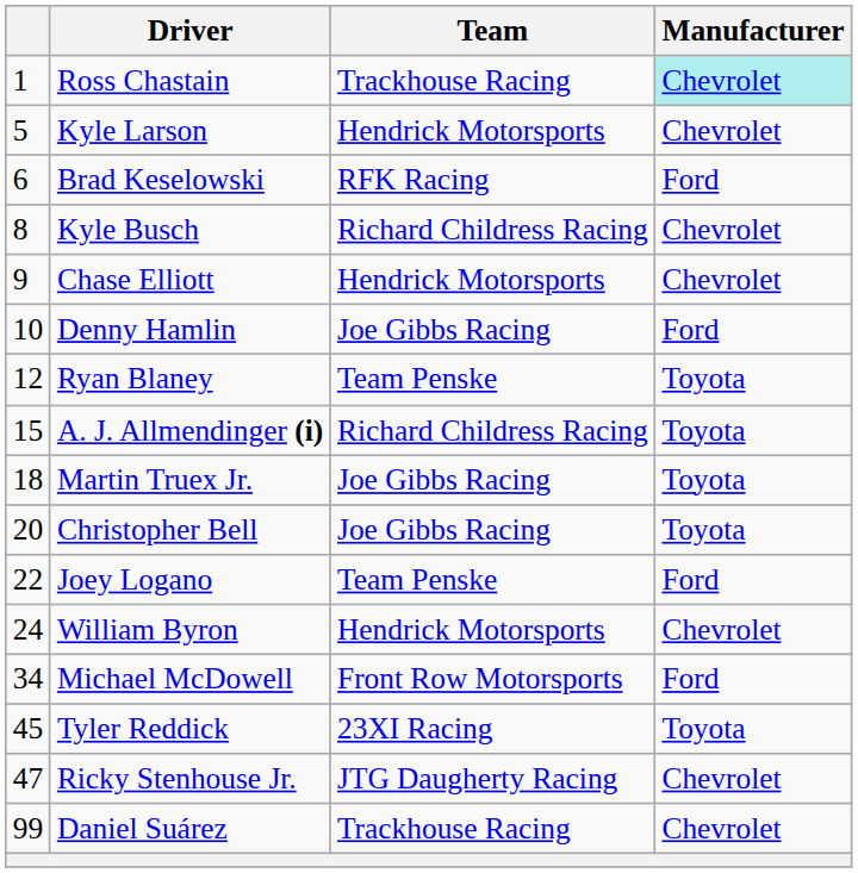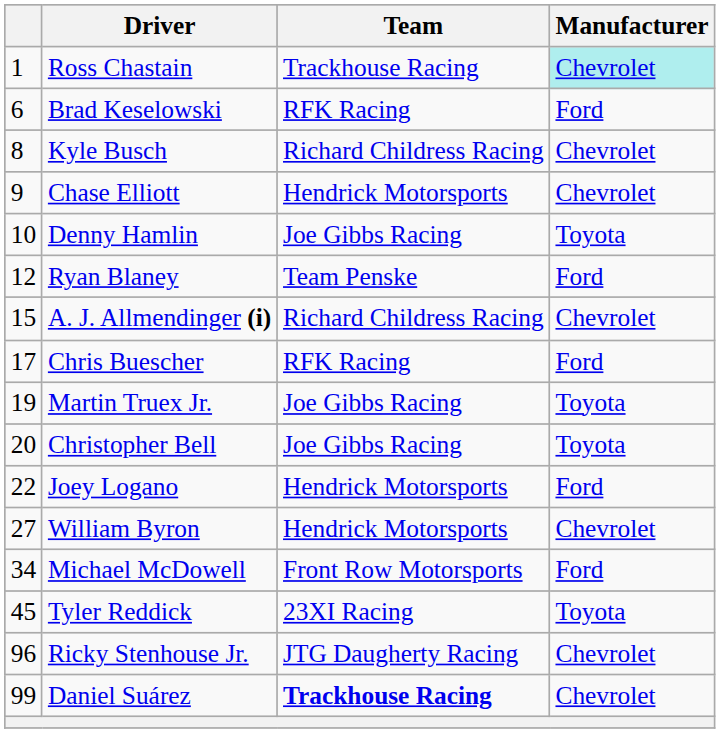 <table class="wikitable" style="font-size:95%">
 <tr>
 <th></th>
 <th>Driver</th>
 <th>Team</th>
 <th>Manufacturer</th>
 </tr>
 <tr>
 <td>1</td>
 <td><a href='#'>Ross Chastain</a></td>
 <td><a href='#'>Trackhouse Racing</a></td>
 <td style="background: paleturquoise;"><a href='#'>Chevrolet</a></td>
-</tr>
-<tr>
-<td>5</td>
-<td><a href='#'>Kyle Larson</a></td>
-<td><a href='#'>Hendrick Motorsports</a></td>
-<td><a href='#'>Chevrolet</a></td>
 </tr>
 <tr>
 <td>6</td>
 <td><a href='#'>Brad Keselowski</a></td>
 <td><a href='#'>RFK Racing</a></td>
 <td><a href='#'>Ford</a></td>
 </tr>
 <tr>
 <td>8</td>
 <td><a href='#'>Kyle Busch</a></td>
 <td><a href='#'>Richard Childress Racing</a></td>
 <td><a href='#'>Chevrolet</a></td>
 </tr>
 <tr>
 <td>9</td>
 <td><a href='#'>Chase Elliott</a></td>
 <td><a href='#'>Hendrick Motorsports</a></td>
 <td><a href='#'>Chevrolet</a></td>
 </tr>
 <tr>
 <td>10</td>
 <td><a href='#'>Denny Hamlin</a></td>
 <td><a href='#'>Joe Gibbs Racing</a></td>
-<td><a href='#'>Ford</a></td>
+<td><a href='#'>Toyota</a></td>
 </tr>
 <tr>
 <td>12</td>
 <td><a href='#'>Ryan Blaney</a></td>
 <td><a href='#'>Team Penske</a></td>
-<td><a href='#'>Toyota</a></td>
+<td><a href='#'>Ford</a></td>
 </tr>
 <tr>
 <td>15</td>
 <td><a href='#'>A. J. Allmendinger</a> <strong>(i)</strong></td>
 <td><a href='#'>Richard Childress Racing</a></td>
-<td><a href='#'>Toyota</a></td>
+<td><a href='#'>Chevrolet</a></td>
 </tr>
 <tr>
-<td>18</td>
+<td>17</td>
+<td><a href='#'>Chris Buescher</a></td>
+<td><a href='#'>RFK Racing</a></td>
+<td><a href='#'>Ford</a></td>
+</tr>
+<tr>
+<td>19</td>
 <td><a href='#'>Martin Truex Jr.</a></td>
 <td><a href='#'>Joe Gibbs Racing</a></td>
 <td><a href='#'>Toyota</a></td>
 </tr>
 <tr>
 <td>20</td>
 <td><a href='#'>Christopher Bell</a></td>
 <td><a href='#'>Joe Gibbs Racing</a></td>
 <td><a href='#'>Toyota</a></td>
 </tr>
 <tr>
 <td>22</td>
 <td><a href='#'>Joey Logano</a></td>
-<td><a href='#'>Team Penske</a></td>
+<td><a href='#'>Hendrick Motorsports</a></td>
 <td><a href='#'>Ford</a></td>
 </tr>
 <tr>
-<td>24</td>
+<td>27</td>
 <td><a href='#'>William Byron</a></td>
 <td><a href='#'>Hendrick Motorsports</a></td>
 <td><a href='#'>Chevrolet</a></td>
 </tr>
 <tr>
 <td>34</td>
 <td><a href='#'>Michael McDowell</a></td>
 <td><a href='#'>Front Row Motorsports</a></td>
 <td><a href='#'>Ford</a></td>
 </tr>
 <tr>
 <td>45</td>
 <td><a href='#'>Tyler Reddick</a></td>
 <td><a href='#'>23XI Racing</a></td>
 <td><a href='#'>Toyota</a></td>
 </tr>
 <tr>
-<td>47</td>
+<td>96</td>
 <td><a href='#'>Ricky Stenhouse Jr.</a></td>
 <td><a href='#'>JTG Daugherty Racing</a></td>
 <td><a href='#'>Chevrolet</a></td>
 </tr>
 <tr>
 <td>99</td>
 <td><a href='#'>Daniel Suárez</a></td>
-<td><a href='#'>Trackhouse Racing</a></td>
+<td><strong><a href='#'>Trackhouse Racing</a></strong></td>
 <td><a href='#'>Chevrolet</a></td>
 </tr>
 <tr>
 <th colspan="4"></th>
 </tr>
 </table>
